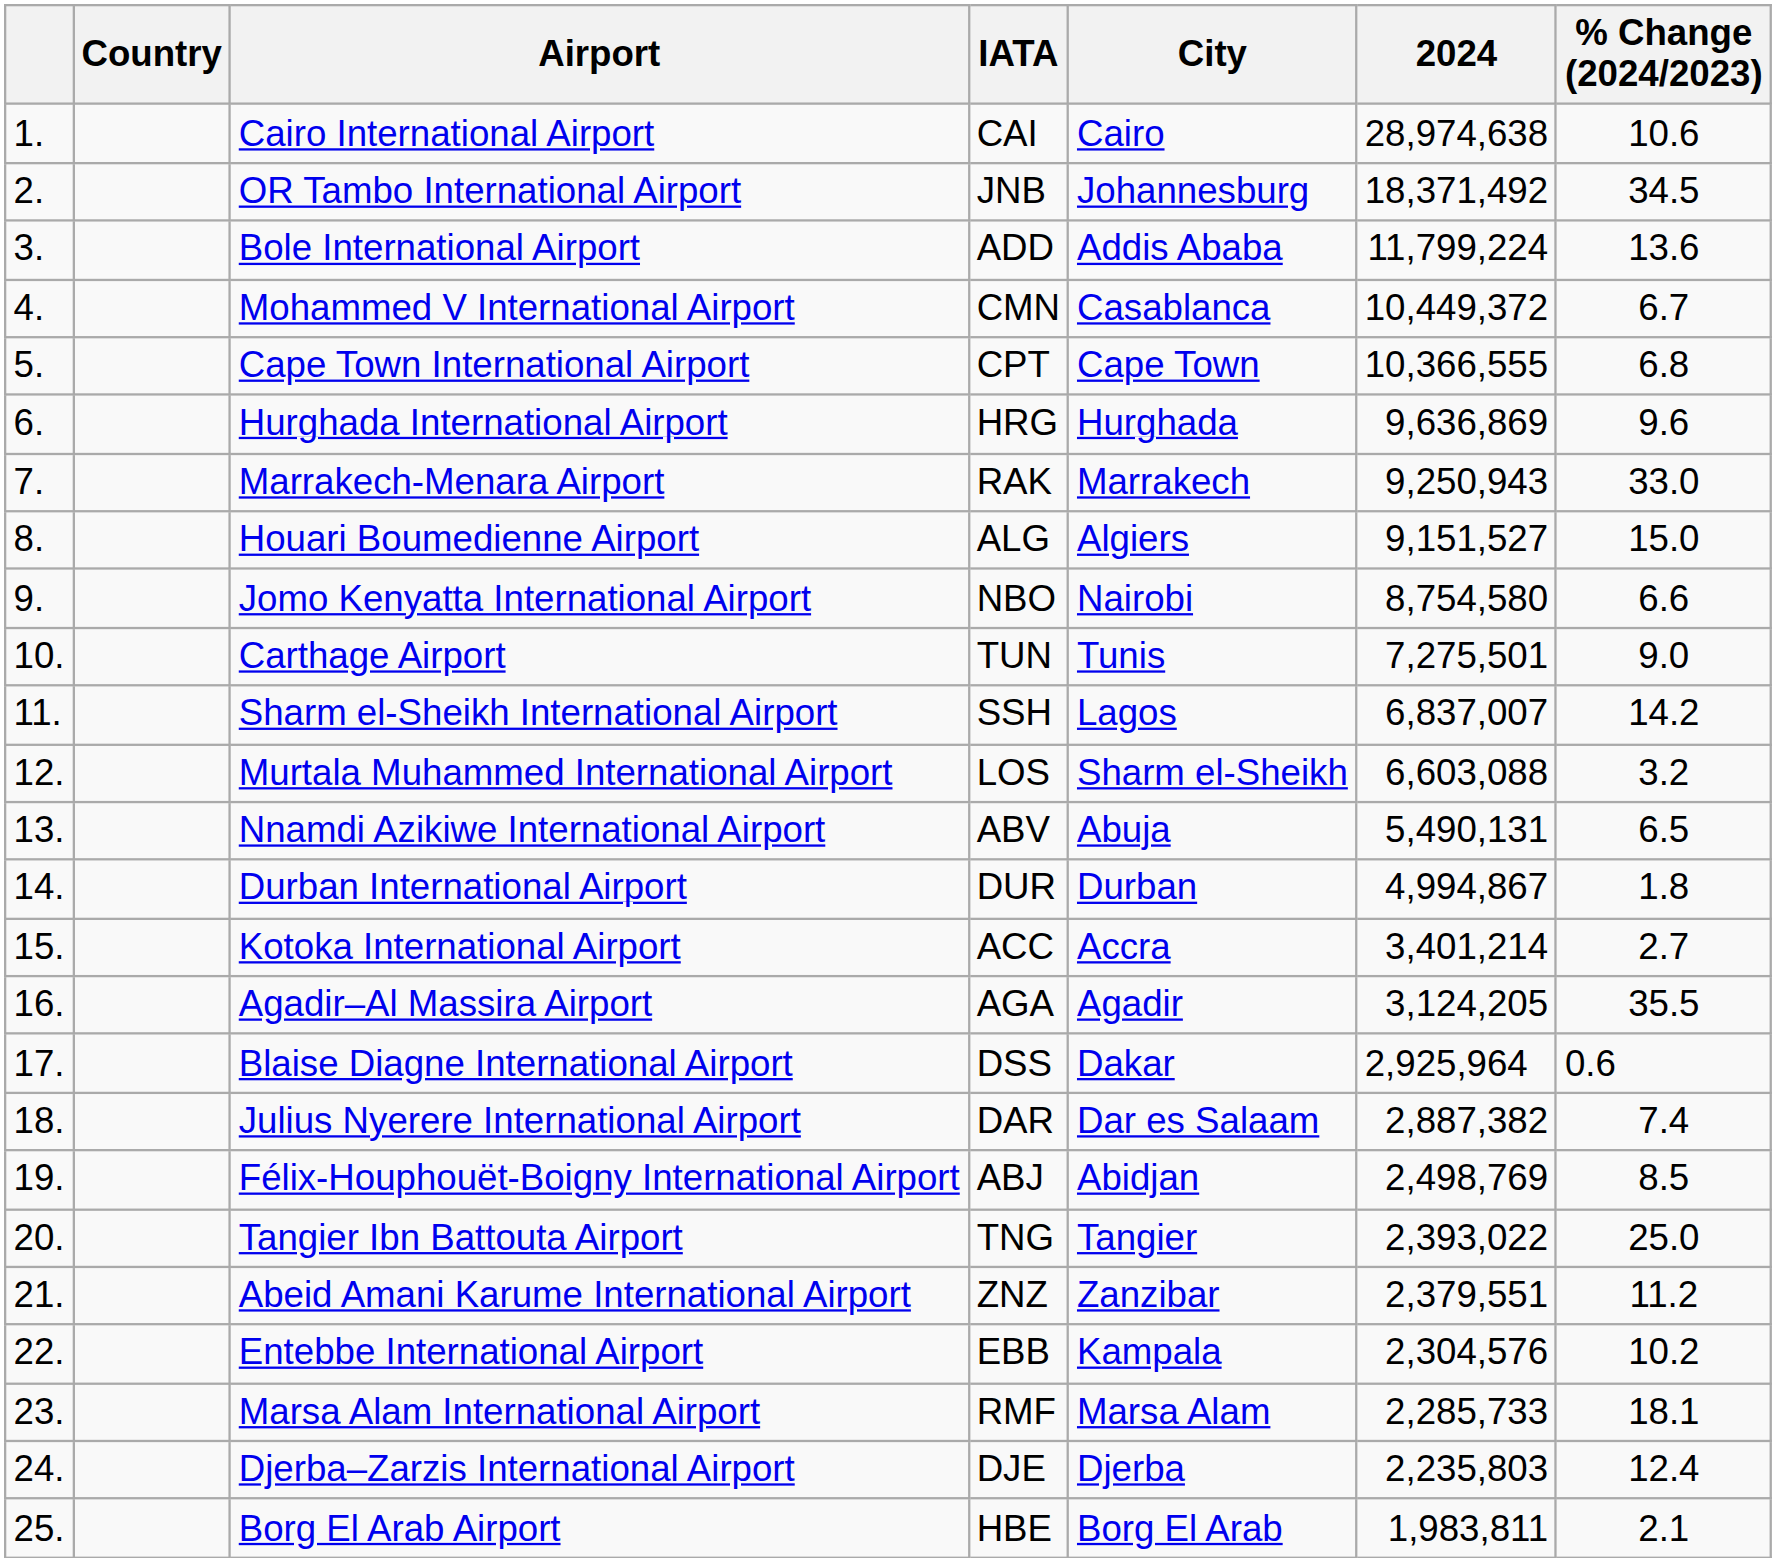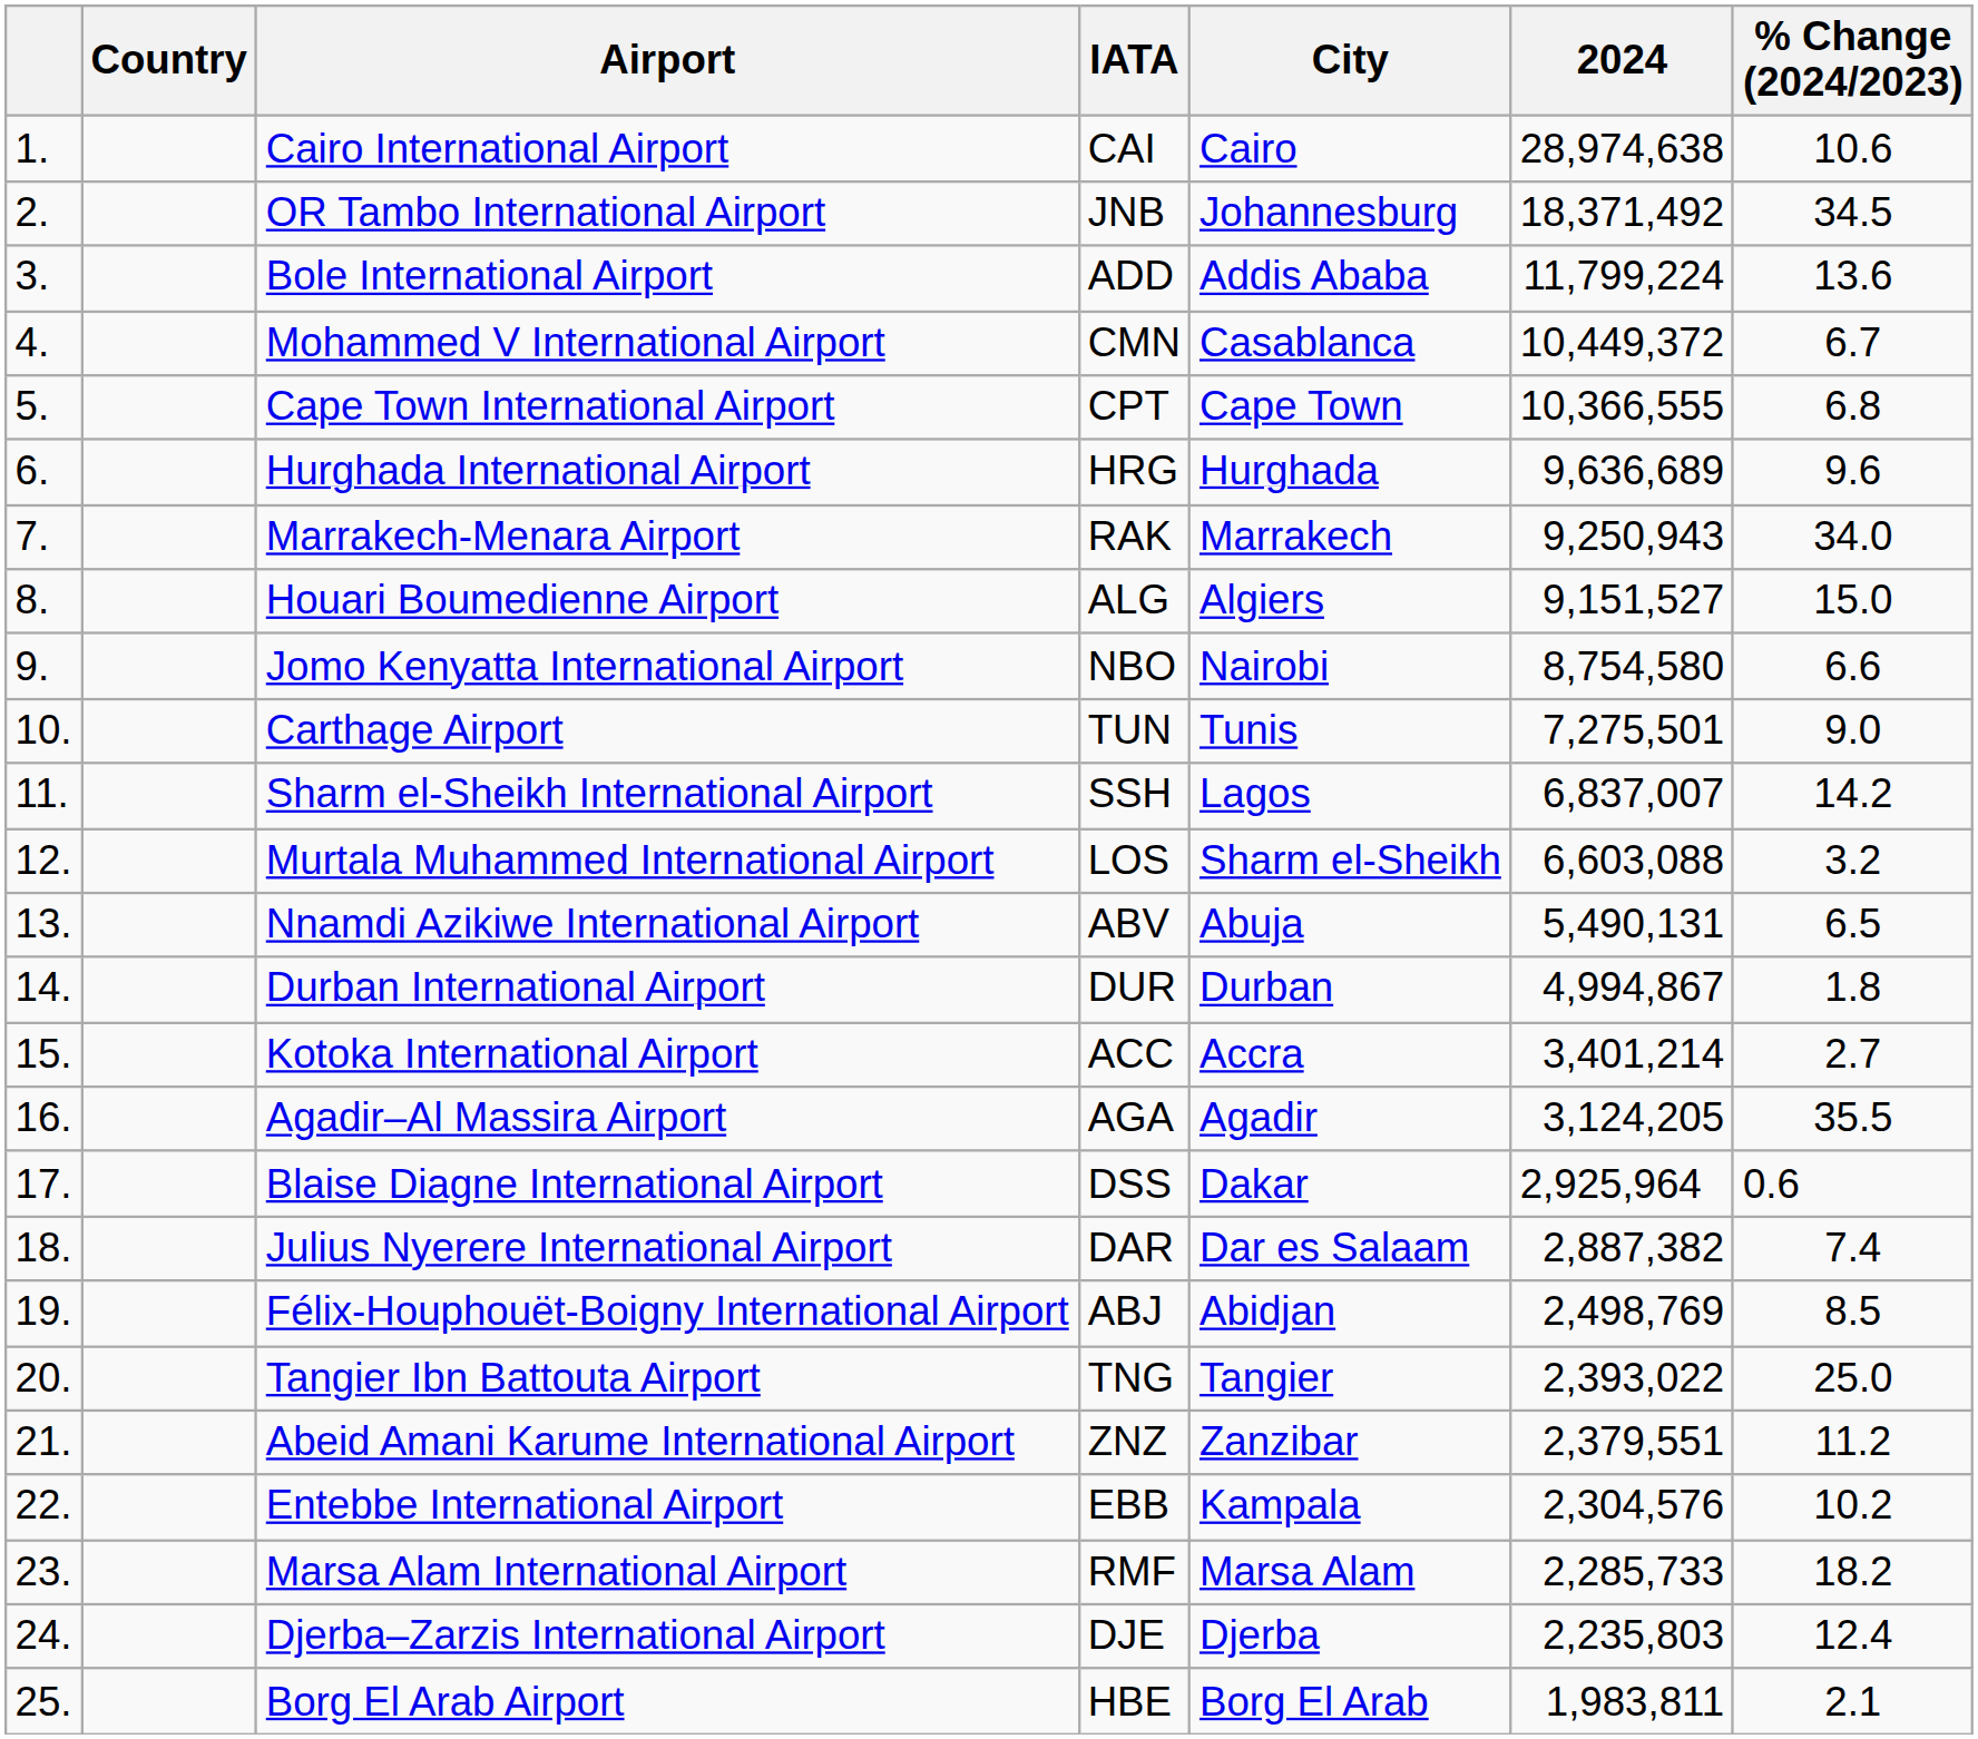 <table class="wikitable sortable">
 <tr>
 <th></th>
 <th>Country</th>
 <th>Airport</th>
 <th>IATA</th>
 <th>City</th>
 <th>2024</th>
 <th>% Change <br>(2024/2023)</th>
 </tr>
 <tr>
 <td>1.</td>
 <td></td>
 <td><a href='#'>Cairo International Airport</a></td>
 <td>CAI</td>
 <td><a href='#'>Cairo</a></td>
 <td align="right">28,974,638</td>
 <td align="center"> 10.6</td>
 </tr>
 <tr>
 <td>2.</td>
 <td></td>
 <td><a href='#'>OR Tambo International Airport</a></td>
 <td>JNB</td>
 <td><a href='#'>Johannesburg</a></td>
 <td align="right">18,371,492</td>
 <td align="center"> 34.5</td>
 </tr>
 <tr>
 <td>3.</td>
 <td></td>
 <td><a href='#'>Bole International Airport</a></td>
 <td>ADD</td>
 <td><a href='#'>Addis Ababa</a></td>
 <td align="right">11,799,224</td>
 <td align="center"> 13.6</td>
 </tr>
 <tr>
 <td>4.</td>
 <td></td>
 <td><a href='#'>Mohammed V International Airport</a></td>
 <td>CMN</td>
 <td><a href='#'>Casablanca</a></td>
 <td align="right">10,449,372</td>
 <td align="center"> 6.7</td>
 </tr>
 <tr>
 <td>5.</td>
 <td></td>
 <td><a href='#'>Cape Town International Airport</a></td>
 <td>CPT</td>
 <td><a href='#'>Cape Town</a></td>
 <td align="right">10,366,555</td>
 <td align="center"> 6.8</td>
 </tr>
 <tr>
 <td>6.</td>
 <td></td>
 <td><a href='#'>Hurghada International Airport</a></td>
 <td>HRG</td>
 <td><a href='#'>Hurghada</a></td>
-<td align="right">9,636,869</td>
+<td align="right">9,636,689</td>
 <td align="center"> 9.6</td>
 </tr>
 <tr>
 <td>7.</td>
 <td></td>
 <td><a href='#'>Marrakech-Menara Airport</a></td>
 <td>RAK</td>
 <td><a href='#'>Marrakech</a></td>
 <td align="right">9,250,943</td>
-<td align="center"> 33.0</td>
+<td align="center"> 34.0</td>
 </tr>
 <tr>
 <td>8.</td>
 <td></td>
 <td><a href='#'>Houari Boumedienne Airport</a></td>
 <td>ALG</td>
 <td><a href='#'>Algiers</a></td>
 <td align="right">9,151,527</td>
 <td align="center"> 15.0</td>
 </tr>
 <tr>
 <td>9.</td>
 <td></td>
 <td><a href='#'>Jomo Kenyatta International Airport</a></td>
 <td>NBO</td>
 <td><a href='#'>Nairobi</a></td>
 <td align="right">8,754,580</td>
 <td align="center"> 6.6</td>
 </tr>
 <tr>
 <td>10.</td>
 <td></td>
 <td><a href='#'>Carthage Airport</a></td>
 <td>TUN</td>
 <td><a href='#'>Tunis</a></td>
 <td align="right">7,275,501</td>
 <td align="center"> 9.0</td>
 </tr>
 <tr>
 <td>11.</td>
 <td></td>
 <td><a href='#'>Sharm el-Sheikh International Airport</a></td>
 <td>SSH</td>
 <td><a href='#'>Lagos</a></td>
 <td align="right">6,837,007</td>
 <td align="center"> 14.2</td>
 </tr>
 <tr>
 <td>12.</td>
 <td></td>
 <td><a href='#'>Murtala Muhammed International Airport</a></td>
 <td>LOS</td>
 <td><a href='#'>Sharm el-Sheikh</a></td>
 <td align="right">6,603,088</td>
 <td align="center"> 3.2</td>
 </tr>
 <tr>
 <td>13.</td>
 <td></td>
 <td><a href='#'>Nnamdi Azikiwe International Airport</a></td>
 <td>ABV</td>
 <td><a href='#'>Abuja</a></td>
 <td align="right">5,490,131</td>
 <td align="center"> 6.5</td>
 </tr>
 <tr>
 <td>14.</td>
 <td></td>
 <td><a href='#'>Durban International Airport</a></td>
 <td>DUR</td>
 <td><a href='#'>Durban</a></td>
 <td align="right">4,994,867</td>
 <td align="center"> 1.8</td>
 </tr>
 <tr>
 <td>15.</td>
 <td></td>
 <td><a href='#'>Kotoka International Airport</a></td>
 <td>ACC</td>
 <td><a href='#'>Accra</a></td>
 <td align="right">3,401,214</td>
 <td align="center"> 2.7</td>
 </tr>
 <tr>
 <td>16.</td>
 <td></td>
 <td><a href='#'>Agadir–Al Massira Airport</a></td>
 <td>AGA</td>
 <td><a href='#'>Agadir</a></td>
 <td align="right">3,124,205</td>
 <td align="center"> 35.5</td>
 </tr>
 <tr>
 <td>17.</td>
 <td></td>
 <td><a href='#'>Blaise Diagne International Airport</a></td>
 <td>DSS</td>
 <td><a href='#'>Dakar</a></td>
 <td>2,925,964</td>
 <td> 0.6</td>
 </tr>
 <tr>
 <td>18.</td>
 <td></td>
 <td><a href='#'>Julius Nyerere International Airport</a></td>
 <td>DAR</td>
 <td><a href='#'>Dar es Salaam</a></td>
 <td align="right">2,887,382</td>
 <td align="center"> 7.4</td>
 </tr>
 <tr>
 <td>19.</td>
 <td></td>
 <td><a href='#'>Félix-Houphouët-Boigny International Airport</a></td>
 <td>ABJ</td>
 <td><a href='#'>Abidjan</a></td>
 <td align="right">2,498,769</td>
 <td align="center"> 8.5</td>
 </tr>
 <tr>
 <td>20.</td>
 <td></td>
 <td><a href='#'>Tangier Ibn Battouta Airport</a></td>
 <td>TNG</td>
 <td><a href='#'>Tangier</a></td>
 <td align="right">2,393,022</td>
 <td align="center"> 25.0</td>
 </tr>
 <tr>
 <td>21.</td>
 <td></td>
 <td><a href='#'>Abeid Amani Karume International Airport</a></td>
 <td>ZNZ</td>
 <td><a href='#'>Zanzibar</a></td>
 <td align="right">2,379,551</td>
 <td align="center"> 11.2</td>
 </tr>
 <tr>
 <td>22.</td>
 <td></td>
 <td><a href='#'>Entebbe International Airport</a></td>
 <td>EBB</td>
 <td><a href='#'>Kampala</a></td>
 <td align="right">2,304,576</td>
 <td align="center"> 10.2</td>
 </tr>
 <tr>
 <td>23.</td>
 <td></td>
 <td><a href='#'>Marsa Alam International Airport</a></td>
 <td>RMF</td>
 <td><a href='#'>Marsa Alam</a></td>
 <td align="right">2,285,733</td>
-<td align="center"> 18.1</td>
+<td align="center"> 18.2</td>
 </tr>
 <tr>
 <td>24.</td>
 <td></td>
 <td><a href='#'>Djerba–Zarzis International Airport</a></td>
 <td>DJE</td>
 <td><a href='#'>Djerba</a></td>
 <td align="right">2,235,803</td>
 <td align="center"> 12.4</td>
 </tr>
 <tr>
 <td>25.</td>
 <td></td>
 <td><a href='#'>Borg El Arab Airport</a></td>
 <td>HBE</td>
 <td><a href='#'>Borg El Arab</a></td>
 <td align="right">1,983,811</td>
 <td align="center"> 2.1</td>
 </tr>
 </table>
